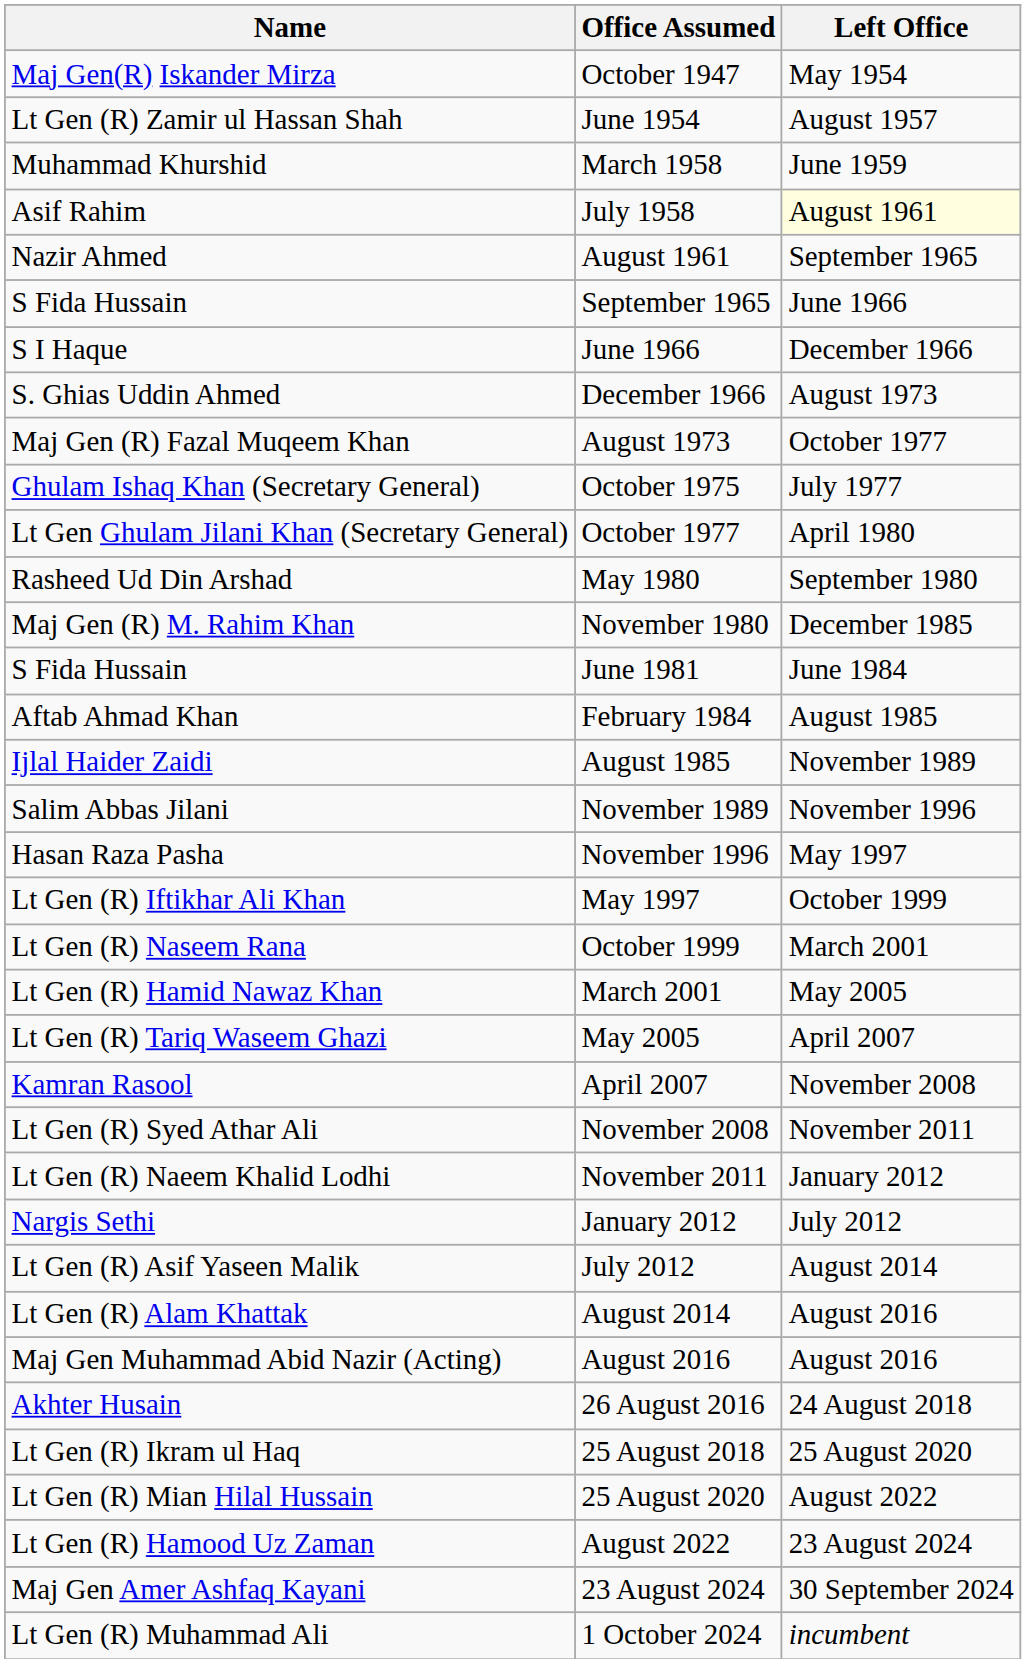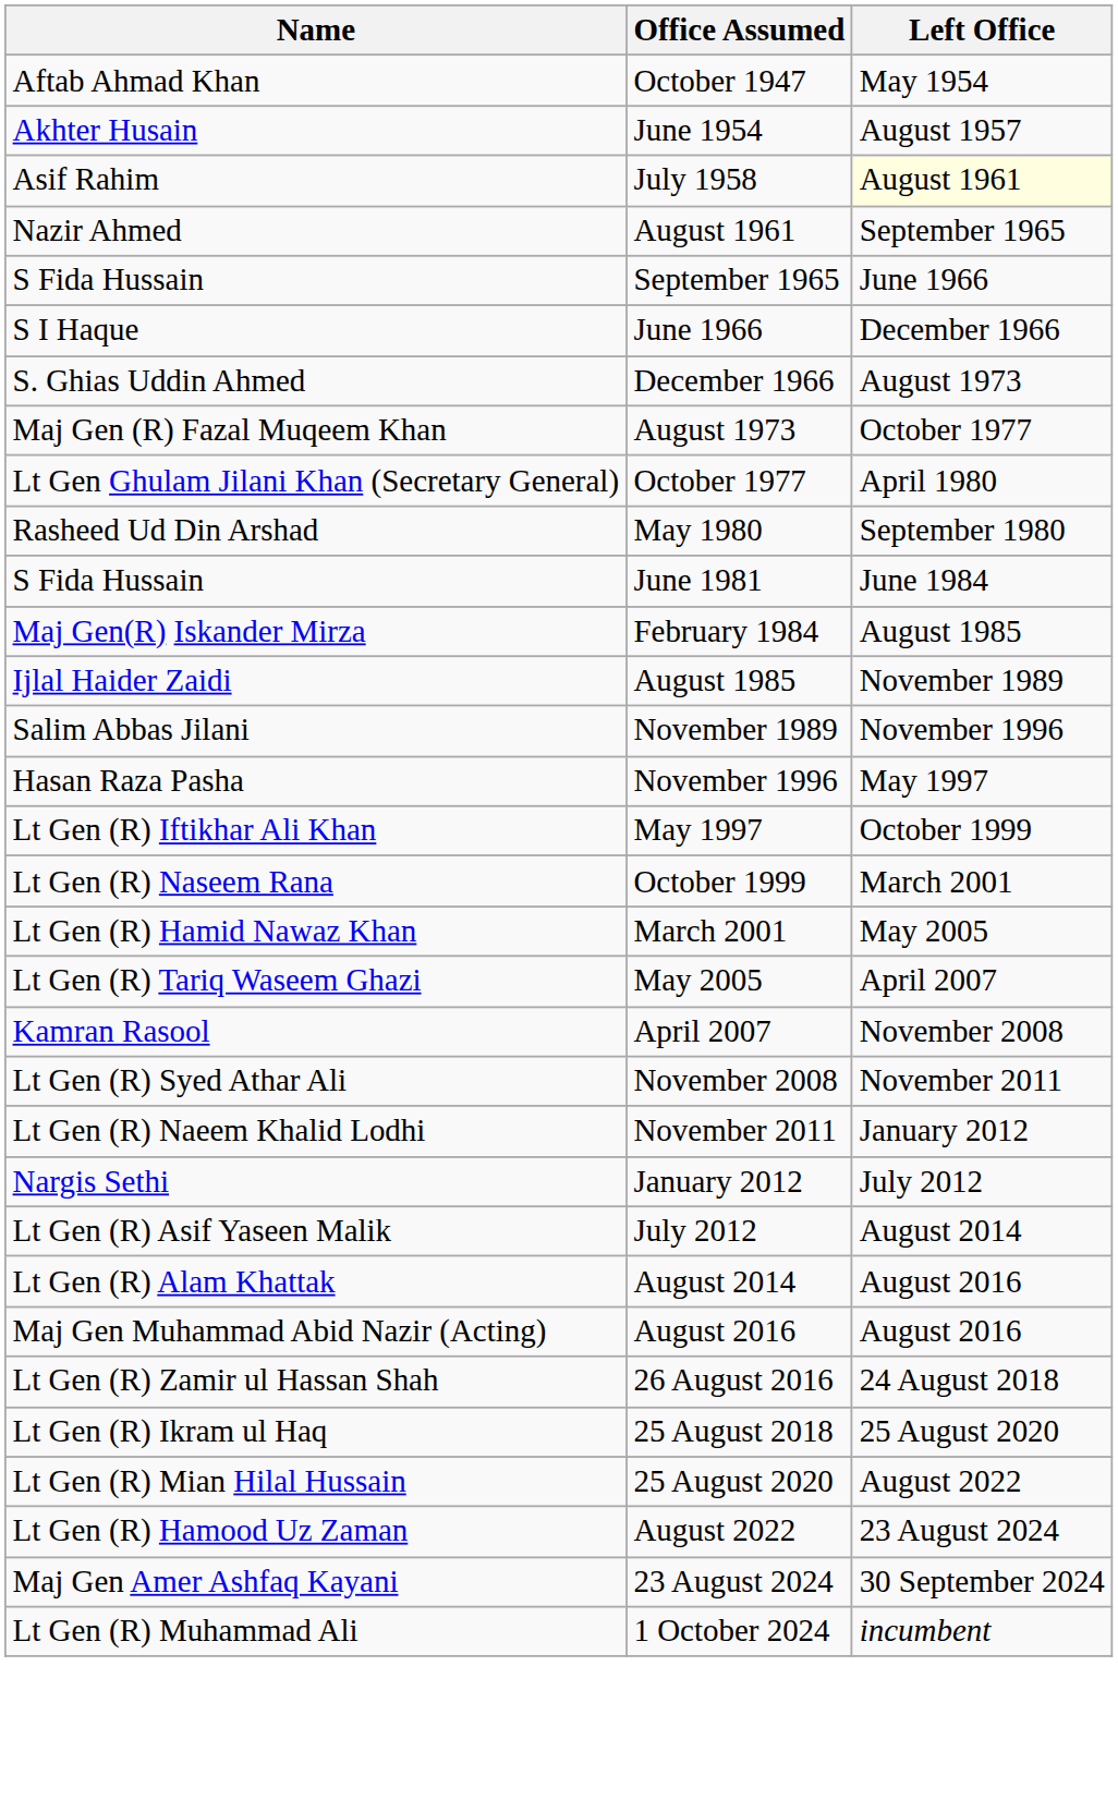 <table class="wikitable">
 <tr>
 <th align=center>Name</th>
 <th align=center>Office Assumed</th>
 <th align=center>Left Office</th>
 </tr>
 <tr>
-<td><a href='#'>Maj Gen(R)</a> <a href='#'>Iskander Mirza</a></td>
+<td>Aftab Ahmad Khan</td>
 <td>October 1947</td>
 <td>May 1954</td>
 </tr>
 <tr>
-<td>Lt Gen (R) Zamir ul Hassan Shah</td>
+<td><a href='#'>Akhter Husain</a></td>
 <td>June 1954</td>
 <td>August 1957</td>
-</tr>
-<tr>
-<td>Muhammad Khurshid</td>
-<td>March 1958</td>
-<td>June 1959</td>
 </tr>
 <tr>
 <td>Asif Rahim</td>
 <td>July 1958</td>
 <td style="background: lightyellow;">August 1961</td>
 </tr>
 <tr>
 <td>Nazir Ahmed</td>
 <td>August 1961</td>
 <td>September 1965</td>
 </tr>
 <tr>
 <td>S Fida Hussain</td>
 <td>September 1965</td>
 <td>June 1966</td>
 </tr>
 <tr>
 <td>S I Haque</td>
 <td>June 1966</td>
 <td>December 1966</td>
 </tr>
 <tr>
 <td>S. Ghias Uddin Ahmed</td>
 <td>December 1966</td>
 <td>August 1973</td>
 </tr>
 <tr>
 <td>Maj Gen (R) Fazal Muqeem Khan</td>
 <td>August 1973</td>
 <td>October 1977</td>
 </tr>
 <tr>
-<td><a href='#'>Ghulam Ishaq Khan</a> (Secretary General)</td>
-<td>October 1975</td>
-<td>July 1977</td>
-</tr>
-<tr>
 <td>Lt Gen <a href='#'>Ghulam Jilani Khan</a> (Secretary General)</td>
 <td>October 1977</td>
 <td>April 1980</td>
 </tr>
 <tr>
 <td>Rasheed Ud Din Arshad</td>
 <td>May 1980</td>
 <td>September 1980</td>
 </tr>
 <tr>
-<td>Maj Gen (R) <a href='#'>M. Rahim Khan</a></td>
-<td>November 1980</td>
-<td>December 1985</td>
-</tr>
-<tr>
 <td>S Fida Hussain</td>
 <td>June 1981</td>
 <td>June 1984</td>
 </tr>
 <tr>
-<td>Aftab Ahmad Khan</td>
+<td><a href='#'>Maj Gen(R)</a> <a href='#'>Iskander Mirza</a></td>
 <td>February 1984</td>
 <td>August 1985</td>
 </tr>
 <tr>
 <td><a href='#'>Ijlal Haider Zaidi</a></td>
 <td>August 1985</td>
 <td>November 1989</td>
 </tr>
 <tr>
 <td>Salim Abbas Jilani</td>
 <td>November 1989</td>
 <td>November 1996</td>
 </tr>
 <tr>
 <td>Hasan Raza Pasha</td>
 <td>November 1996</td>
 <td>May 1997</td>
 </tr>
 <tr>
 <td>Lt Gen (R) <a href='#'>Iftikhar Ali Khan</a></td>
 <td>May 1997</td>
 <td>October 1999</td>
 </tr>
 <tr>
 <td>Lt Gen (R) <a href='#'>Naseem Rana</a></td>
 <td>October 1999</td>
 <td>March 2001</td>
 </tr>
 <tr>
 <td>Lt Gen (R) <a href='#'>Hamid Nawaz Khan</a></td>
 <td>March 2001</td>
 <td>May 2005</td>
 </tr>
 <tr>
 <td>Lt Gen (R) <a href='#'>Tariq Waseem Ghazi</a></td>
 <td>May 2005</td>
 <td>April 2007</td>
 </tr>
 <tr>
 <td><a href='#'>Kamran Rasool</a></td>
 <td>April 2007</td>
 <td>November 2008</td>
 </tr>
 <tr>
 <td>Lt Gen (R) Syed Athar Ali</td>
 <td>November 2008</td>
 <td>November 2011</td>
 </tr>
 <tr>
 <td>Lt Gen (R) Naeem Khalid Lodhi</td>
 <td>November 2011</td>
 <td>January 2012</td>
 </tr>
 <tr>
 <td><a href='#'>Nargis Sethi</a></td>
 <td>January 2012</td>
 <td>July 2012</td>
 </tr>
 <tr>
 <td>Lt Gen (R) Asif Yaseen Malik</td>
 <td>July 2012</td>
 <td>August 2014</td>
 </tr>
 <tr>
 <td>Lt Gen (R) <a href='#'>Alam Khattak</a></td>
 <td>August 2014</td>
 <td>August 2016</td>
 </tr>
 <tr>
 <td>Maj Gen Muhammad Abid Nazir (Acting)</td>
 <td>August 2016</td>
 <td>August 2016</td>
 </tr>
 <tr>
-<td><a href='#'>Akhter Husain</a></td>
+<td>Lt Gen (R) Zamir ul Hassan Shah</td>
 <td>26 August 2016</td>
 <td>24 August 2018</td>
 </tr>
 <tr>
 <td>Lt Gen (R) Ikram ul Haq</td>
 <td>25 August 2018</td>
 <td>25 August 2020</td>
 </tr>
 <tr>
 <td>Lt Gen (R) Mian <a href='#'>Hilal Hussain</a></td>
 <td>25 August 2020</td>
 <td>August 2022</td>
 </tr>
 <tr>
 <td>Lt Gen (R) <a href='#'>Hamood Uz Zaman</a></td>
 <td>August 2022</td>
 <td>23 August 2024</td>
 </tr>
 <tr>
 <td>Maj Gen <a href='#'>Amer Ashfaq Kayani</a></td>
 <td>23 August 2024</td>
 <td>30 September 2024</td>
 </tr>
 <tr>
 <td>Lt Gen (R) Muhammad Ali </td>
 <td>1 October 2024</td>
 <td><em>incumbent</em></td>
 </tr>
 </table>
